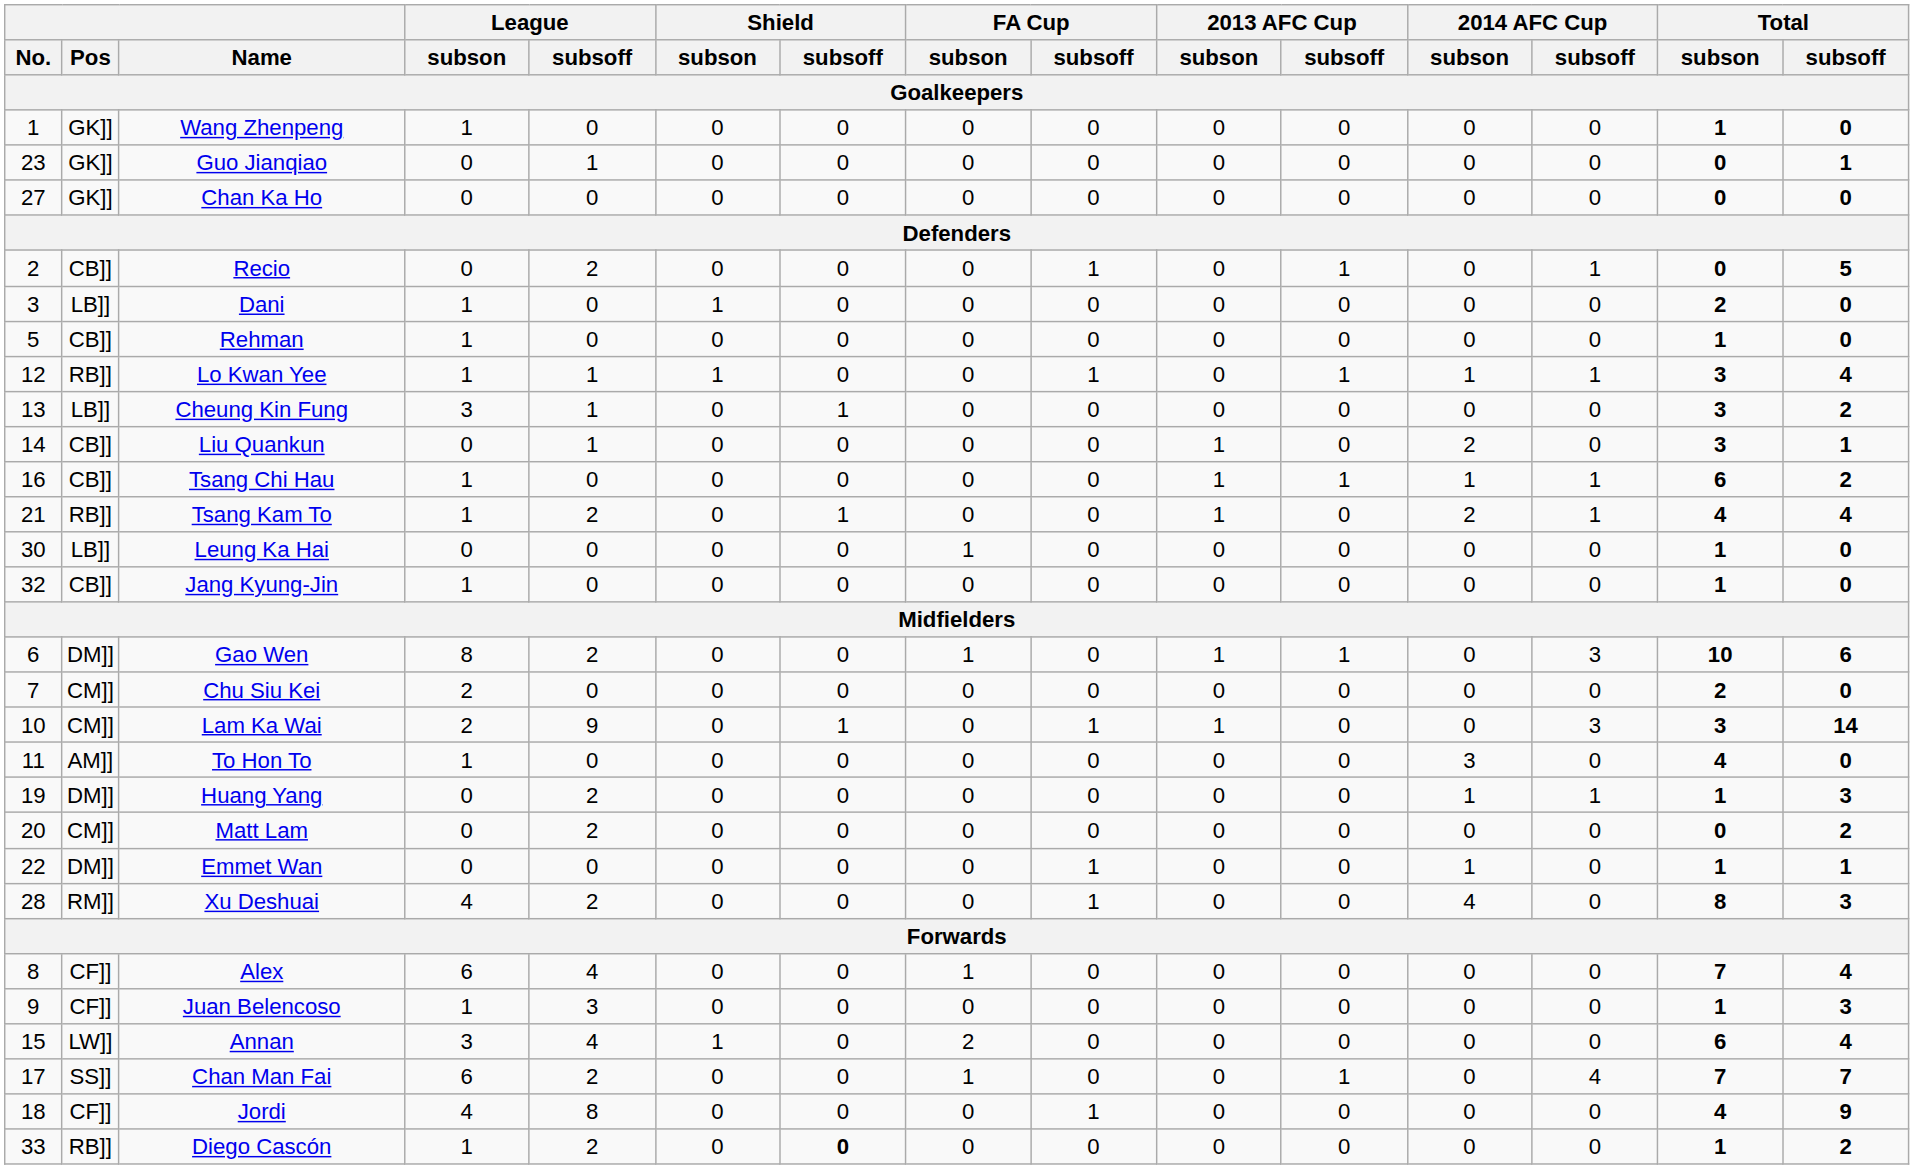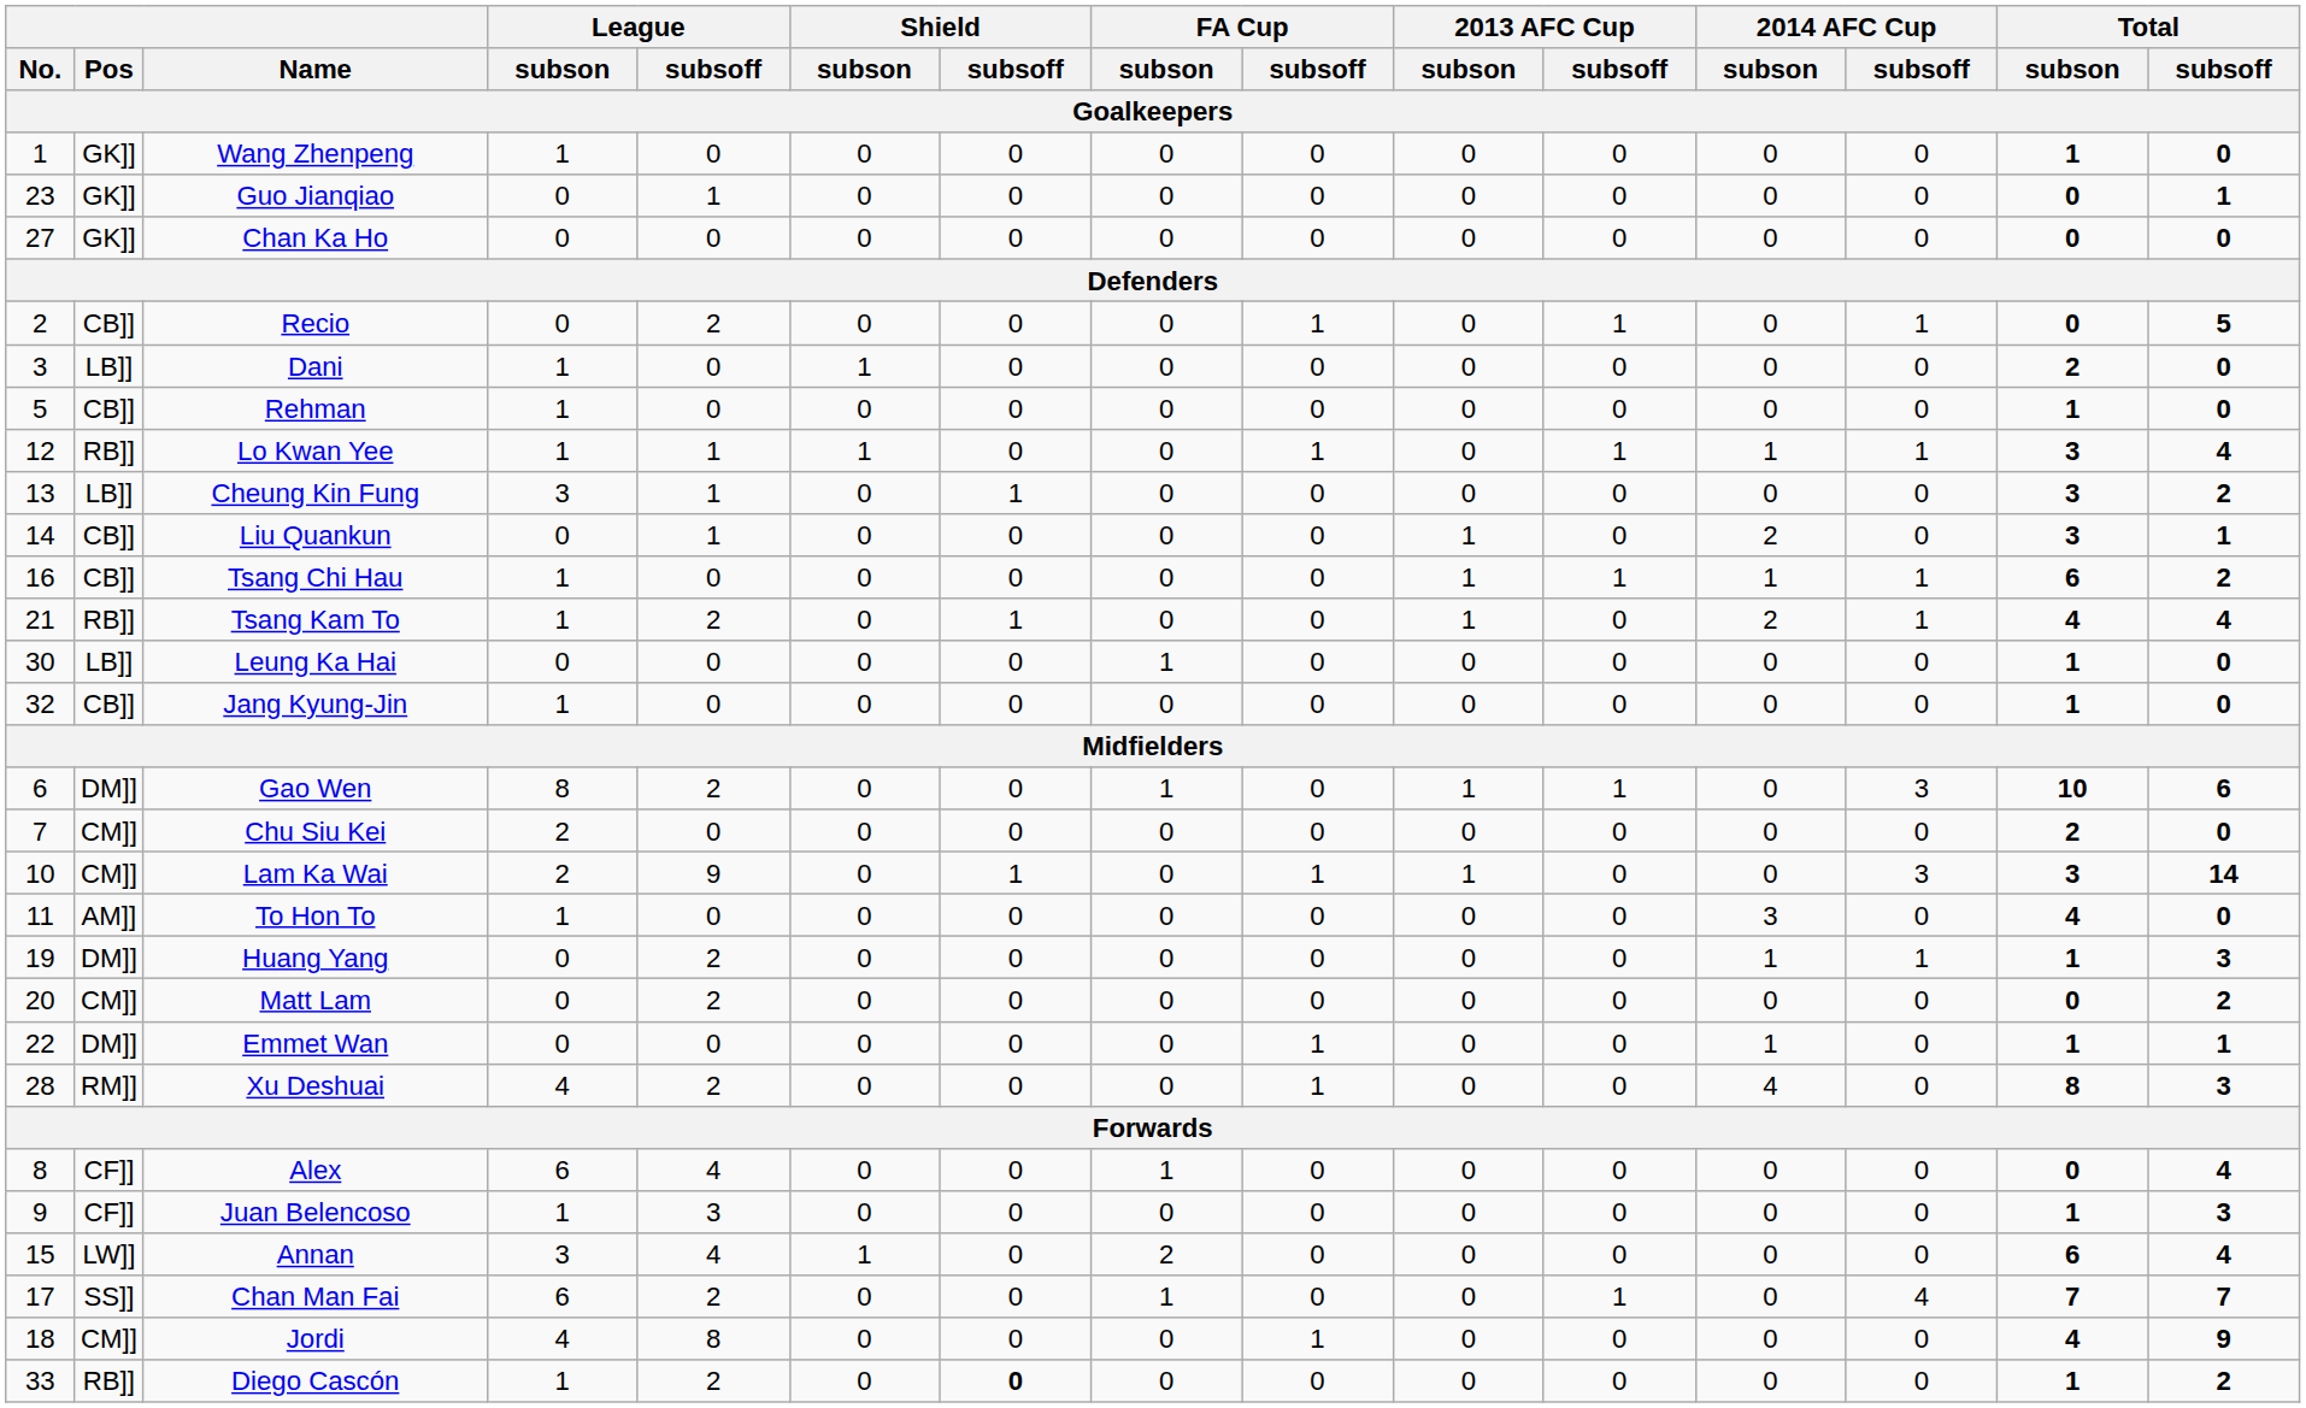 <table class="wikitable" style="font-size: 95%; text-align:center;">
 <tr>
 <th colspan=3></th>
 <th colspan=2>League</th>
 <th colspan=2>Shield</th>
 <th colspan=2>FA Cup</th>
 <th colspan=2>2013 AFC Cup</th>
 <th colspan=2>2014 AFC Cup</th>
 <th colspan=2>Total</th>
 </tr>
 <tr>
 <th width="3%"><strong>No.</strong></th>
 <th width="3%"><strong>Pos</strong></th>
 <th width="15%"><strong>Name</strong></th>
 <th width=20>subson</th>
 <th width=20>subsoff</th>
 <th width=20>subson</th>
 <th width=20>subsoff</th>
 <th width=20>subson</th>
 <th width=20>subsoff</th>
 <th width=20>subson</th>
 <th width=20>subsoff</th>
 <th width=20>subson</th>
 <th width=20>subsoff</th>
 <th width=20>subson</th>
 <th width=20>subsoff</th>
 </tr>
 <tr>
 <th colspan=15>Goalkeepers</th>
 </tr>
 <tr>
 <td>1</td>
 <td [[>GK]]</td>
 <td><a href='#'>Wang Zhenpeng</a></td>
 <td>1</td>
 <td>0</td>
 <td>0</td>
 <td>0</td>
 <td>0</td>
 <td>0</td>
 <td>0</td>
 <td>0</td>
 <td>0</td>
 <td>0</td>
 <td><strong>1</strong></td>
 <td><strong>0</strong></td>
 </tr>
 <tr>
 <td>23</td>
 <td [[>GK]]</td>
 <td><a href='#'>Guo Jianqiao</a></td>
 <td>0</td>
 <td>1</td>
 <td>0</td>
 <td>0</td>
 <td>0</td>
 <td>0</td>
 <td>0</td>
 <td>0</td>
 <td>0</td>
 <td>0</td>
 <td><strong>0</strong></td>
 <td><strong>1</strong></td>
 </tr>
 <tr>
 <td>27</td>
 <td [[>GK]]</td>
 <td><a href='#'>Chan Ka Ho</a></td>
 <td>0</td>
 <td>0</td>
 <td>0</td>
 <td>0</td>
 <td>0</td>
 <td>0</td>
 <td>0</td>
 <td>0</td>
 <td>0</td>
 <td>0</td>
 <td><strong>0</strong></td>
 <td><strong>0</strong></td>
 </tr>
 <tr>
 <th colspan=15>Defenders</th>
 </tr>
 <tr>
 <td>2</td>
 <td [[>CB]]</td>
 <td><a href='#'>Recio</a></td>
 <td>0</td>
 <td>2</td>
 <td>0</td>
 <td>0</td>
 <td>0</td>
 <td>1</td>
 <td>0</td>
 <td>1</td>
 <td>0</td>
 <td>1</td>
 <td><strong>0</strong></td>
 <td><strong>5</strong></td>
 </tr>
 <tr>
 <td>3</td>
 <td [[>LB]]</td>
 <td><a href='#'>Dani</a></td>
 <td>1</td>
 <td>0</td>
 <td>1</td>
 <td>0</td>
 <td>0</td>
 <td>0</td>
 <td>0</td>
 <td>0</td>
 <td>0</td>
 <td>0</td>
 <td><strong>2</strong></td>
 <td><strong>0</strong></td>
 </tr>
 <tr>
 <td>5</td>
 <td [[>CB]]</td>
 <td><a href='#'>Rehman</a></td>
 <td>1</td>
 <td>0</td>
 <td>0</td>
 <td>0</td>
 <td>0</td>
 <td>0</td>
 <td>0</td>
 <td>0</td>
 <td>0</td>
 <td>0</td>
 <td><strong>1</strong></td>
 <td><strong>0</strong></td>
 </tr>
 <tr>
 <td>12</td>
 <td [[>RB]]</td>
 <td><a href='#'>Lo Kwan Yee</a></td>
 <td>1</td>
 <td>1</td>
 <td>1</td>
 <td>0</td>
 <td>0</td>
 <td>1</td>
 <td>0</td>
 <td>1</td>
 <td>1</td>
 <td>1</td>
 <td><strong>3</strong></td>
 <td><strong>4</strong></td>
 </tr>
 <tr>
 <td>13</td>
 <td [[>LB]]</td>
 <td><a href='#'>Cheung Kin Fung</a></td>
 <td>3</td>
 <td>1</td>
 <td>0</td>
 <td>1</td>
 <td>0</td>
 <td>0</td>
 <td>0</td>
 <td>0</td>
 <td>0</td>
 <td>0</td>
 <td><strong>3</strong></td>
 <td><strong>2</strong></td>
 </tr>
 <tr>
 <td>14</td>
 <td [[>CB]]</td>
 <td><a href='#'>Liu Quankun</a></td>
 <td>0</td>
 <td>1</td>
 <td>0</td>
 <td>0</td>
 <td>0</td>
 <td>0</td>
 <td>1</td>
 <td>0</td>
 <td>2</td>
 <td>0</td>
 <td><strong>3</strong></td>
 <td><strong>1</strong></td>
 </tr>
 <tr>
 <td>16</td>
 <td [[>CB]]</td>
 <td><a href='#'>Tsang Chi Hau</a></td>
 <td>1</td>
 <td>0</td>
 <td>0</td>
 <td>0</td>
 <td>0</td>
 <td>0</td>
 <td>1</td>
 <td>1</td>
 <td>1</td>
 <td>1</td>
 <td><strong>6</strong></td>
 <td><strong>2</strong></td>
 </tr>
 <tr>
 <td>21</td>
 <td [[>RB]]</td>
 <td><a href='#'>Tsang Kam To</a></td>
 <td>1</td>
 <td>2</td>
 <td>0</td>
 <td>1</td>
 <td>0</td>
 <td>0</td>
 <td>1</td>
 <td>0</td>
 <td>2</td>
 <td>1</td>
 <td><strong>4</strong></td>
 <td><strong>4</strong></td>
 </tr>
 <tr>
 <td>30</td>
 <td [[>LB]]</td>
 <td><a href='#'>Leung Ka Hai</a></td>
 <td>0</td>
 <td>0</td>
 <td>0</td>
 <td>0</td>
 <td>1</td>
 <td>0</td>
 <td>0</td>
 <td>0</td>
 <td>0</td>
 <td>0</td>
 <td><strong>1</strong></td>
 <td><strong>0</strong></td>
 </tr>
 <tr>
 <td>32</td>
 <td [[>CB]]</td>
 <td><a href='#'>Jang Kyung-Jin</a></td>
 <td>1</td>
 <td>0</td>
 <td>0</td>
 <td>0</td>
 <td>0</td>
 <td>0</td>
 <td>0</td>
 <td>0</td>
 <td>0</td>
 <td>0</td>
 <td><strong>1</strong></td>
 <td><strong>0</strong></td>
 </tr>
 <tr>
 <th colspan=15>Midfielders</th>
 </tr>
 <tr>
 <td>6</td>
 <td [[>DM]]</td>
 <td><a href='#'>Gao Wen</a></td>
 <td>8</td>
 <td>2</td>
 <td>0</td>
 <td>0</td>
 <td>1</td>
 <td>0</td>
 <td>1</td>
 <td>1</td>
 <td>0</td>
 <td>3</td>
 <td><strong>10</strong></td>
 <td><strong>6</strong></td>
 </tr>
 <tr>
 <td>7</td>
 <td [[>CM]]</td>
 <td><a href='#'>Chu Siu Kei</a></td>
 <td>2</td>
 <td>0</td>
 <td>0</td>
 <td>0</td>
 <td>0</td>
 <td>0</td>
 <td>0</td>
 <td>0</td>
 <td>0</td>
 <td>0</td>
 <td><strong>2</strong></td>
 <td><strong>0</strong></td>
 </tr>
 <tr>
 <td>10</td>
 <td [[>CM]]</td>
 <td><a href='#'>Lam Ka Wai</a></td>
 <td>2</td>
 <td>9</td>
 <td>0</td>
 <td>1</td>
 <td>0</td>
 <td>1</td>
 <td>1</td>
 <td>0</td>
 <td>0</td>
 <td>3</td>
 <td><strong>3</strong></td>
 <td><strong>14</strong></td>
 </tr>
 <tr>
 <td>11</td>
 <td [[>AM]]</td>
 <td><a href='#'>To Hon To</a></td>
 <td>1</td>
 <td>0</td>
 <td>0</td>
 <td>0</td>
 <td>0</td>
 <td>0</td>
 <td>0</td>
 <td>0</td>
 <td>3</td>
 <td>0</td>
 <td><strong>4</strong></td>
 <td><strong>0</strong></td>
 </tr>
 <tr>
 <td>19</td>
 <td [[>DM]]</td>
 <td><a href='#'>Huang Yang</a></td>
 <td>0</td>
 <td>2</td>
 <td>0</td>
 <td>0</td>
 <td>0</td>
 <td>0</td>
 <td>0</td>
 <td>0</td>
 <td>1</td>
 <td>1</td>
 <td><strong>1</strong></td>
 <td><strong>3</strong></td>
 </tr>
 <tr>
 <td>20</td>
 <td [[>CM]]</td>
 <td><a href='#'>Matt Lam</a></td>
 <td>0</td>
 <td>2</td>
 <td>0</td>
 <td>0</td>
 <td>0</td>
 <td>0</td>
 <td>0</td>
 <td>0</td>
 <td>0</td>
 <td>0</td>
 <td><strong>0</strong></td>
 <td><strong>2</strong></td>
 </tr>
 <tr>
 <td>22</td>
 <td [[>DM]]</td>
 <td><a href='#'>Emmet Wan</a></td>
 <td>0</td>
 <td>0</td>
 <td>0</td>
 <td>0</td>
 <td>0</td>
 <td>1</td>
 <td>0</td>
 <td>0</td>
 <td>1</td>
 <td>0</td>
 <td><strong>1</strong></td>
 <td><strong>1</strong></td>
 </tr>
 <tr>
 <td>28</td>
 <td [[>RM]]</td>
 <td><a href='#'>Xu Deshuai</a></td>
 <td>4</td>
 <td>2</td>
 <td>0</td>
 <td>0</td>
 <td>0</td>
 <td>1</td>
 <td>0</td>
 <td>0</td>
 <td>4</td>
 <td>0</td>
 <td><strong>8</strong></td>
 <td><strong>3</strong></td>
 </tr>
 <tr>
 <th colspan=15>Forwards</th>
 </tr>
 <tr>
 <td>8</td>
 <td [[>CF]]</td>
 <td><a href='#'>Alex</a></td>
 <td>6</td>
 <td>4</td>
 <td>0</td>
 <td>0</td>
 <td>1</td>
 <td>0</td>
 <td>0</td>
 <td>0</td>
 <td>0</td>
 <td>0</td>
-<td><strong>7</strong></td>
+<td><strong>0</strong></td>
 <td><strong>4</strong></td>
 </tr>
 <tr>
 <td>9</td>
 <td [[>CF]]</td>
 <td><a href='#'>Juan Belencoso</a></td>
 <td>1</td>
 <td>3</td>
 <td>0</td>
 <td>0</td>
 <td>0</td>
 <td>0</td>
 <td>0</td>
 <td>0</td>
 <td>0</td>
 <td>0</td>
 <td><strong>1</strong></td>
 <td><strong>3</strong></td>
 </tr>
 <tr>
 <td>15</td>
 <td [[>LW]]</td>
 <td><a href='#'>Annan</a></td>
 <td>3</td>
 <td>4</td>
 <td>1</td>
 <td>0</td>
 <td>2</td>
 <td>0</td>
 <td>0</td>
 <td>0</td>
 <td>0</td>
 <td>0</td>
 <td><strong>6</strong></td>
 <td><strong>4</strong></td>
 </tr>
 <tr>
 <td>17</td>
 <td [[>SS]]</td>
 <td><a href='#'>Chan Man Fai</a></td>
 <td>6</td>
 <td>2</td>
 <td>0</td>
 <td>0</td>
 <td>1</td>
 <td>0</td>
 <td>0</td>
 <td>1</td>
 <td>0</td>
 <td>4</td>
 <td><strong>7</strong></td>
 <td><strong>7</strong></td>
 </tr>
 <tr>
 <td>18</td>
-<td [[>CF]]</td>
+<td [[>CM]]</td>
 <td><a href='#'>Jordi</a></td>
 <td>4</td>
 <td>8</td>
 <td>0</td>
 <td>0</td>
 <td>0</td>
 <td>1</td>
 <td>0</td>
 <td>0</td>
 <td>0</td>
 <td>0</td>
 <td><strong>4</strong></td>
 <td><strong>9</strong></td>
 </tr>
 <tr>
 <td>33</td>
 <td [[>RB]]</td>
 <td><a href='#'>Diego Cascón</a></td>
 <td>1</td>
 <td>2</td>
 <td>0</td>
 <td><strong>0</strong></td>
 <td>0</td>
 <td>0</td>
 <td>0</td>
 <td>0</td>
 <td>0</td>
 <td>0</td>
 <td><strong>1</strong></td>
 <td><strong>2</strong></td>
 </tr>
 </table>
